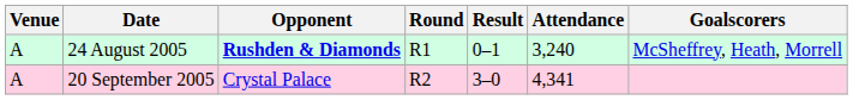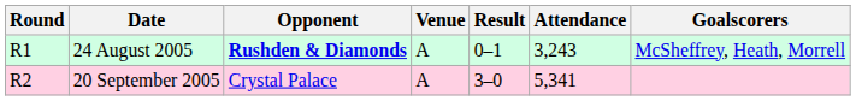 <table class=wikitable>
 <tr>
-<th>Venue</th>
+<th>Round</th>
 <th>Date</th>
 <th>Opponent</th>
-<th>Round</th>
+<th>Venue</th>
 <th>Result</th>
 <th>Attendance</th>
 <th>Goalscorers</th>
 </tr>
 <tr style="background-color: #d0ffe3;">
-<td>A</td>
+<td>R1</td>
 <td>24 August 2005</td>
 <td><strong><a href='#'>Rushden & Diamonds</a></strong></td>
-<td>R1</td>
+<td>A</td>
 <td>0–1</td>
-<td>3,240</td>
+<td>3,243</td>
 <td><a href='#'>McSheffrey</a>, <a href='#'>Heath</a>, <a href='#'>Morrell</a></td>
 </tr>
 <tr style="background-color: #ffd0e3;">
-<td>A</td>
+<td>R2</td>
 <td>20 September 2005</td>
 <td><a href='#'>Crystal Palace</a></td>
-<td>R2</td>
+<td>A</td>
 <td>3–0</td>
-<td>4,341</td>
+<td>5,341</td>
 <td></td>
 </tr>
 </table>
